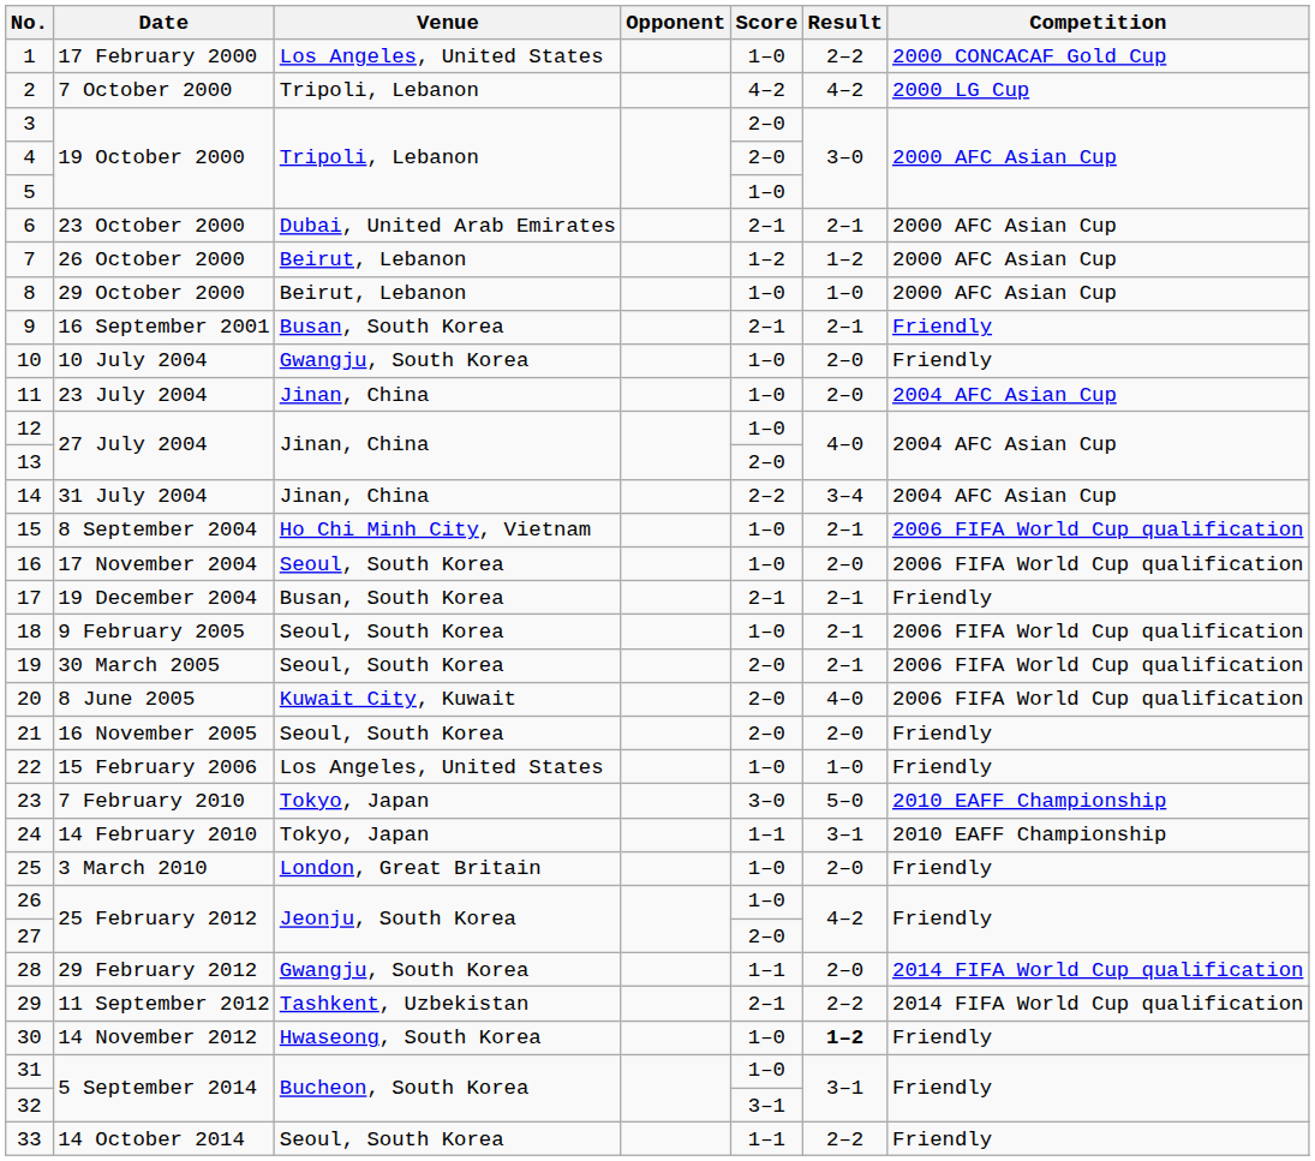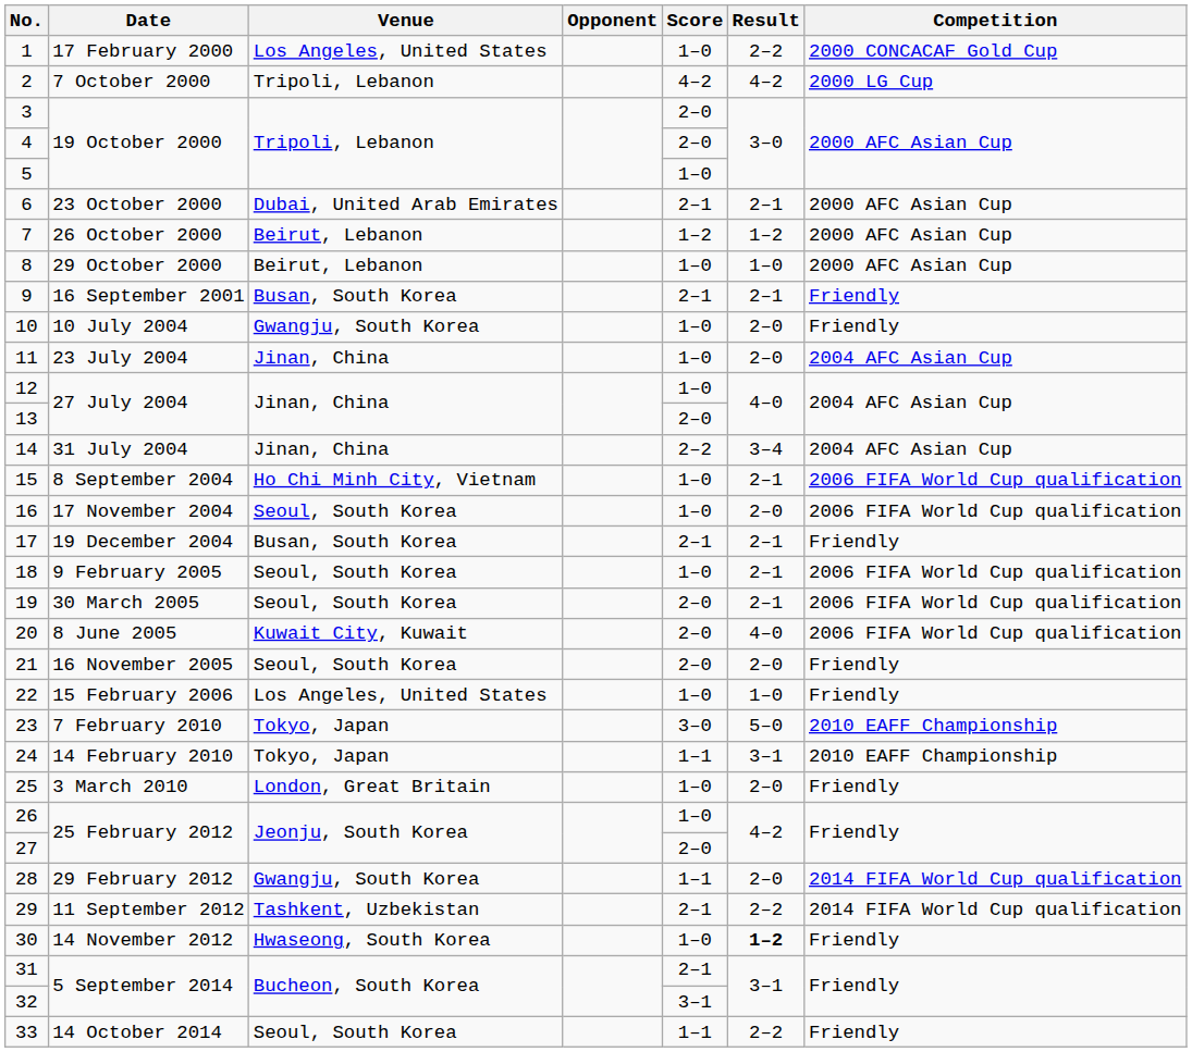 <table class="wikitable sortable">
 <tr>
 <th scope="col">No.</th>
 <th scope="col">Date</th>
 <th scope="col">Venue</th>
 <th scope="col">Opponent</th>
 <th scope="col">Score</th>
 <th scope="col">Result</th>
 <th scope="col">Competition</th>
 </tr>
 <tr>
 <td align=center>1</td>
 <td>17 February 2000</td>
 <td><a href='#'>Los Angeles</a>, United States</td>
 <td></td>
 <td align="center">1–0</td>
 <td align="center">2–2</td>
 <td><a href='#'>2000 CONCACAF Gold Cup</a></td>
 </tr>
 <tr>
 <td align=center>2</td>
 <td>7 October 2000</td>
 <td>Tripoli, Lebanon</td>
 <td></td>
 <td align="center">4–2</td>
 <td align="center">4–2</td>
 <td><a href='#'>2000 LG Cup</a></td>
 </tr>
 <tr>
 <td align=center>3</td>
 <td rowspan="3">19 October 2000</td>
 <td rowspan="3"><a href='#'>Tripoli</a>, Lebanon</td>
 <td rowspan="3"></td>
 <td align="center">2–0</td>
 <td rowspan="3" align="center">3–0</td>
 <td rowspan="3"><a href='#'>2000 AFC Asian Cup</a></td>
 </tr>
 <tr>
 <td align=center>4</td>
 <td align="center">2–0</td>
 </tr>
 <tr>
 <td align=center>5</td>
 <td align="center">1–0</td>
 </tr>
 <tr>
 <td align=center>6</td>
 <td>23 October 2000</td>
 <td><a href='#'>Dubai</a>, United Arab Emirates</td>
 <td></td>
 <td align="center">2–1</td>
 <td align="center">2–1 </td>
 <td>2000 AFC Asian Cup</td>
 </tr>
 <tr>
 <td align=center>7</td>
 <td>26 October 2000</td>
 <td><a href='#'>Beirut</a>, Lebanon</td>
 <td></td>
 <td align="center">1–2</td>
 <td align="center">1–2</td>
 <td>2000 AFC Asian Cup</td>
 </tr>
 <tr>
 <td align=center>8</td>
 <td>29 October 2000</td>
 <td>Beirut, Lebanon</td>
 <td></td>
 <td align="center">1–0</td>
 <td align="center">1–0</td>
 <td>2000 AFC Asian Cup</td>
 </tr>
 <tr>
 <td align=center>9</td>
 <td>16 September 2001</td>
 <td><a href='#'>Busan</a>, South Korea</td>
 <td></td>
 <td align="center">2–1</td>
 <td align="center">2–1</td>
 <td><a href='#'>Friendly</a></td>
 </tr>
 <tr>
 <td align=center>10</td>
 <td>10 July 2004</td>
 <td><a href='#'>Gwangju</a>, South Korea</td>
 <td></td>
 <td align="center">1–0</td>
 <td align="center">2–0</td>
 <td>Friendly</td>
 </tr>
 <tr>
 <td align=center>11</td>
 <td>23 July 2004</td>
 <td><a href='#'>Jinan</a>, China</td>
 <td></td>
 <td align="center">1–0</td>
 <td align="center">2–0</td>
 <td><a href='#'>2004 AFC Asian Cup</a></td>
 </tr>
 <tr>
 <td align=center>12</td>
 <td rowspan="2">27 July 2004</td>
 <td rowspan="2">Jinan, China</td>
 <td rowspan="2"></td>
 <td align="center">1–0</td>
 <td rowspan="2" align="center">4–0</td>
 <td rowspan="2">2004 AFC Asian Cup</td>
 </tr>
 <tr>
 <td align=center>13</td>
 <td align="center">2–0</td>
 </tr>
 <tr>
 <td align=center>14</td>
 <td>31 July 2004</td>
 <td>Jinan, China</td>
 <td></td>
 <td align="center">2–2</td>
 <td align="center">3–4</td>
 <td>2004 AFC Asian Cup</td>
 </tr>
 <tr>
 <td align=center>15</td>
 <td>8 September 2004</td>
 <td><a href='#'>Ho Chi Minh City</a>, Vietnam</td>
 <td></td>
 <td align="center">1–0</td>
 <td align="center">2–1</td>
 <td><a href='#'>2006 FIFA World Cup qualification</a></td>
 </tr>
 <tr>
 <td align=center>16</td>
 <td>17 November 2004</td>
 <td><a href='#'>Seoul</a>, South Korea</td>
 <td></td>
 <td align="center">1–0</td>
 <td align="center">2–0</td>
 <td>2006 FIFA World Cup qualification</td>
 </tr>
 <tr>
 <td align=center>17</td>
 <td>19 December 2004</td>
 <td>Busan, South Korea</td>
 <td></td>
 <td align="center">2–1</td>
 <td align="center">2–1</td>
 <td>Friendly</td>
 </tr>
 <tr>
 <td align=center>18</td>
 <td>9 February 2005</td>
 <td>Seoul, South Korea</td>
 <td></td>
 <td align="center">1–0</td>
 <td align="center">2–1</td>
 <td>2006 FIFA World Cup qualification</td>
 </tr>
 <tr>
 <td align=center>19</td>
 <td>30 March 2005</td>
 <td>Seoul, South Korea</td>
 <td></td>
 <td align="center">2–0</td>
 <td align="center">2–1</td>
 <td>2006 FIFA World Cup qualification</td>
 </tr>
 <tr>
 <td align=center>20</td>
 <td>8 June 2005</td>
 <td><a href='#'>Kuwait City</a>, Kuwait</td>
 <td></td>
 <td align="center">2–0</td>
 <td align="center">4–0</td>
 <td>2006 FIFA World Cup qualification</td>
 </tr>
 <tr>
 <td align=center>21</td>
 <td>16 November 2005</td>
 <td>Seoul, South Korea</td>
 <td></td>
 <td align="center">2–0</td>
 <td align="center">2–0</td>
 <td>Friendly</td>
 </tr>
 <tr>
 <td align=center>22</td>
 <td>15 February 2006</td>
 <td>Los Angeles, United States</td>
 <td></td>
 <td align="center">1–0</td>
 <td align="center">1–0</td>
 <td>Friendly</td>
 </tr>
 <tr>
 <td align=center>23</td>
 <td>7 February 2010</td>
 <td><a href='#'>Tokyo</a>, Japan</td>
 <td></td>
 <td align="center">3–0</td>
 <td align="center">5–0</td>
 <td><a href='#'>2010 EAFF Championship</a></td>
 </tr>
 <tr>
 <td align=center>24</td>
 <td>14 February 2010</td>
 <td>Tokyo, Japan</td>
 <td></td>
 <td align="center">1–1</td>
 <td align="center">3–1</td>
 <td>2010 EAFF Championship</td>
 </tr>
 <tr>
 <td align=center>25</td>
 <td>3 March 2010</td>
 <td><a href='#'>London</a>, Great Britain</td>
 <td></td>
 <td align="center">1–0</td>
 <td align="center">2–0</td>
 <td>Friendly</td>
 </tr>
 <tr>
 <td align=center>26</td>
 <td rowspan="2">25 February 2012</td>
 <td rowspan="2"><a href='#'>Jeonju</a>, South Korea</td>
 <td rowspan="2"></td>
 <td align="center">1–0</td>
 <td rowspan="2" align="center">4–2</td>
 <td rowspan="2">Friendly</td>
 </tr>
 <tr>
 <td align=center>27</td>
 <td align="center">2–0</td>
 </tr>
 <tr>
 <td align=center>28</td>
 <td>29 February 2012</td>
 <td><a href='#'>Gwangju</a>, South Korea</td>
 <td></td>
 <td align="center">1–1</td>
 <td align="center">2–0</td>
 <td><a href='#'>2014 FIFA World Cup qualification</a></td>
 </tr>
 <tr>
 <td align=center>29</td>
 <td>11 September 2012</td>
 <td><a href='#'>Tashkent</a>, Uzbekistan</td>
 <td></td>
 <td align="center">2–1</td>
 <td align="center">2–2</td>
 <td>2014 FIFA World Cup qualification</td>
 </tr>
 <tr>
 <td align=center>30</td>
 <td>14 November 2012</td>
 <td><a href='#'>Hwaseong</a>, South Korea</td>
 <td></td>
 <td align="center">1–0</td>
 <td align="center"><strong>1–2</strong></td>
 <td>Friendly</td>
 </tr>
 <tr>
 <td align=center>31</td>
 <td rowspan="2">5 September 2014</td>
 <td rowspan="2"><a href='#'>Bucheon</a>, South Korea</td>
 <td rowspan="2"></td>
-<td align="center">1–0</td>
+<td align="center">2–1</td>
 <td rowspan="2" align="center">3–1</td>
 <td rowspan="2">Friendly</td>
 </tr>
 <tr>
 <td align=center>32</td>
 <td align="center">3–1</td>
 </tr>
 <tr>
 <td align=center>33</td>
 <td>14 October 2014</td>
 <td>Seoul, South Korea</td>
 <td></td>
 <td align="center">1–1</td>
 <td align="center">2–2</td>
 <td>Friendly</td>
 </tr>
 </table>
